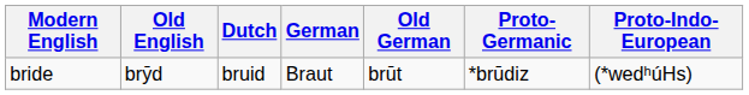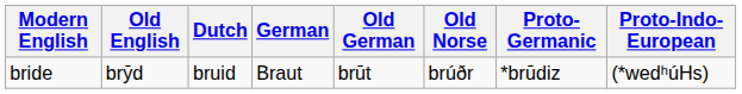 <table class="wikitable">
 <tr>
 <th><a href='#'>Modern English</a></th>
 <th><a href='#'>Old English</a></th>
 <th><a href='#'>Dutch</a></th>
 <th><a href='#'>German</a></th>
 <th><a href='#'>Old German</a></th>
+<th><a href='#'>Old Norse</a></th>
 <th><a href='#'>Proto-Germanic</a></th>
 <th><a href='#'>Proto-Indo-European</a></th>
 </tr>
 <tr>
 <td>bride</td>
 <td>brȳd</td>
 <td>bruid</td>
 <td>Braut</td>
 <td>brūt</td>
+<td>brúðr</td>
 <td>*brūdiz</td>
 <td>(*wedʰúHs)</td>
 </tr>
 </table>
